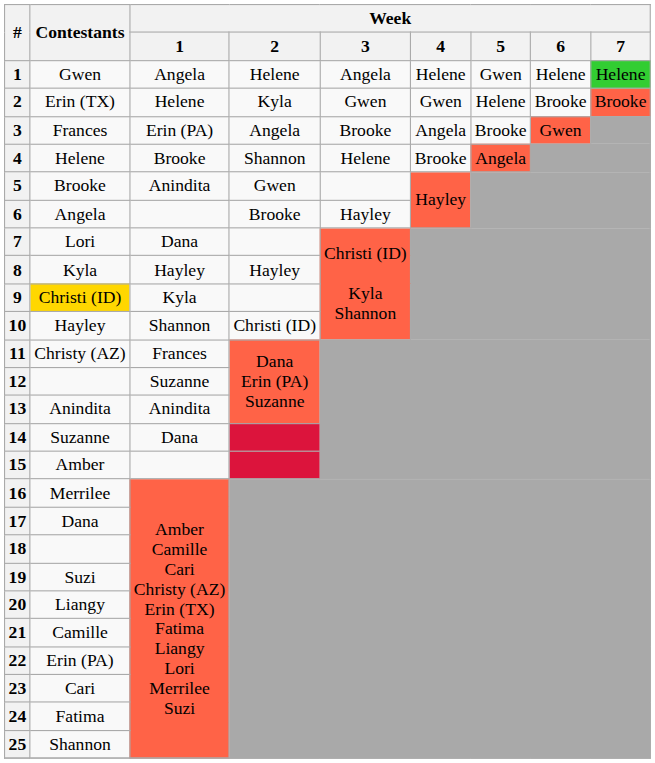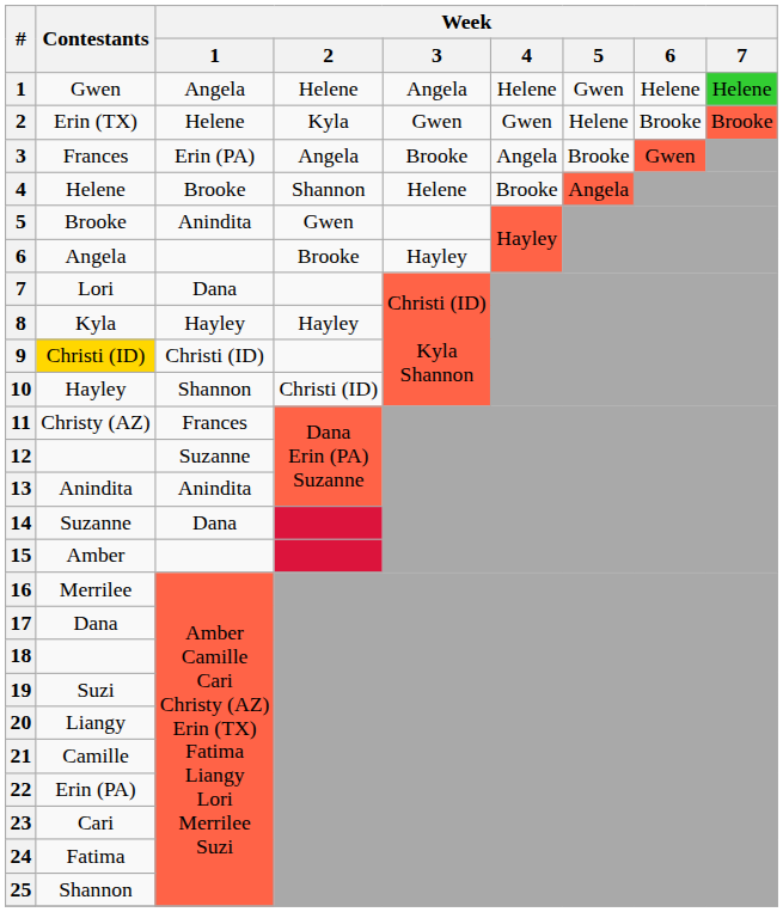 <table class="wikitable" style="text-align:center">
 <tr>
 <th rowspan=2>#</th>
 <th rowspan="2">Contestants</th>
 <th colspan="7">Week</th>
 </tr>
 <tr>
 <th>1</th>
 <th>2</th>
 <th>3</th>
 <th>4</th>
 <th>5</th>
 <th>6</th>
 <th>7</th>
 </tr>
 <tr>
 <th>1</th>
 <td>Gwen</td>
 <td>Angela</td>
 <td>Helene</td>
 <td>Angela</td>
 <td>Helene</td>
 <td>Gwen</td>
 <td>Helene</td>
 <td bgcolor="limegreen">Helene</td>
 </tr>
 <tr>
 <th>2</th>
 <td>Erin (TX)</td>
 <td>Helene</td>
 <td>Kyla</td>
 <td>Gwen</td>
 <td>Gwen</td>
 <td>Helene</td>
 <td>Brooke</td>
 <td bgcolor="tomato">Brooke</td>
 </tr>
 <tr>
 <th>3</th>
 <td>Frances</td>
 <td>Erin (PA)</td>
 <td>Angela</td>
 <td>Brooke</td>
 <td>Angela</td>
 <td>Brooke</td>
 <td bgcolor="tomato">Gwen</td>
 <td bgcolor="darkgray"></td>
 </tr>
 <tr>
 <th>4</th>
 <td>Helene</td>
 <td>Brooke</td>
 <td>Shannon</td>
 <td>Helene</td>
 <td>Brooke</td>
 <td bgcolor="tomato">Angela</td>
 <td colspan="2" bgcolor="darkgray"></td>
 </tr>
 <tr>
 <th>5</th>
 <td>Brooke</td>
 <td>Anindita</td>
 <td>Gwen</td>
 <td></td>
 <td bgcolor="tomato" rowspan="2">Hayley<br></td>
 <td colspan="3" bgcolor="darkgray" rowspan="2"></td>
 </tr>
 <tr>
 <th>6</th>
 <td>Angela</td>
 <td></td>
 <td>Brooke</td>
 <td>Hayley</td>
 </tr>
 <tr>
 <th>7</th>
 <td>Lori</td>
 <td>Dana</td>
 <td></td>
 <td bgcolor="tomato" rowspan="4">Christi (ID)<br><br>Kyla<br>Shannon</td>
 <td colspan="4" rowspan="4" bgcolor="darkgray"></td>
 </tr>
 <tr>
 <th>8</th>
 <td>Kyla</td>
 <td>Hayley</td>
 <td>Hayley</td>
 </tr>
 <tr>
 <th>9</th>
 <td style="background: gold;">Christi (ID)</td>
-<td>Kyla</td>
+<td>Christi (ID)</td>
 <td></td>
 </tr>
 <tr>
 <th>10</th>
 <td>Hayley</td>
 <td>Shannon</td>
 <td>Christi (ID)</td>
 </tr>
 <tr>
 <th>11</th>
 <td>Christy (AZ)</td>
 <td>Frances</td>
 <td bgcolor="tomato" rowspan="3">Dana<br>Erin (PA)<br>Suzanne</td>
 <td colspan="5" bgcolor="darkgray" rowspan="5"></td>
 </tr>
 <tr>
 <th>12</th>
 <td></td>
 <td>Suzanne</td>
 </tr>
 <tr>
 <th>13</th>
 <td>Anindita</td>
 <td>Anindita</td>
 </tr>
 <tr>
 <th>14</th>
 <td>Suzanne</td>
 <td>Dana</td>
 <td bgcolor="crimson"></td>
 </tr>
 <tr>
 <th>15</th>
 <td>Amber</td>
 <td></td>
 <td bgcolor="crimson"></td>
 </tr>
 <tr>
 <th>16</th>
 <td>Merrilee</td>
 <td bgcolor="tomato" rowspan="10">Amber<br>Camille<br>Cari<br>Christy (AZ)<br>Erin (TX)<br>Fatima<br>Liangy<br>Lori<br>Merrilee<br>Suzi</td>
 <td colspan="6" bgcolor="darkgray" rowspan="10"></td>
 </tr>
 <tr>
 <th>17</th>
 <td>Dana</td>
 </tr>
 <tr>
 <th>18</th>
 <td></td>
 </tr>
 <tr>
 <th>19</th>
 <td>Suzi</td>
 </tr>
 <tr>
 <th>20</th>
 <td>Liangy</td>
 </tr>
 <tr>
 <th>21</th>
 <td>Camille</td>
 </tr>
 <tr>
 <th>22</th>
 <td>Erin (PA)</td>
 </tr>
 <tr>
 <th>23</th>
 <td>Cari</td>
 </tr>
 <tr>
 <th>24</th>
 <td>Fatima</td>
 </tr>
 <tr>
 <th>25</th>
 <td>Shannon</td>
 </tr>
 <tr>
 </tr>
 </table>
